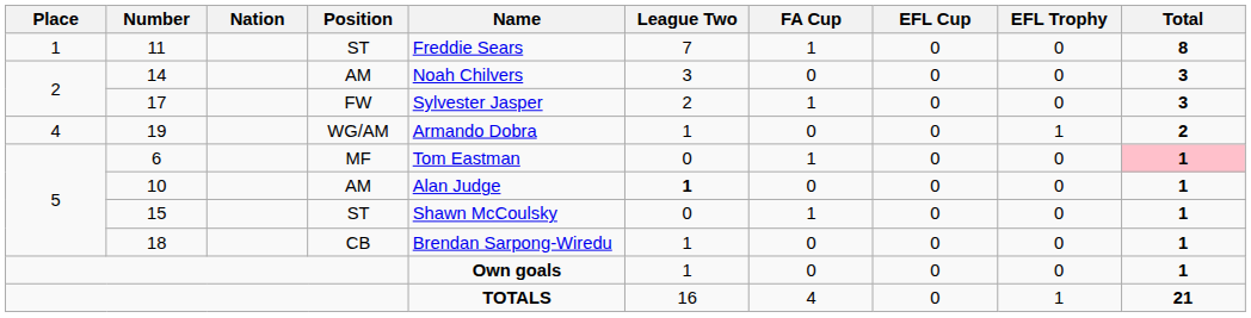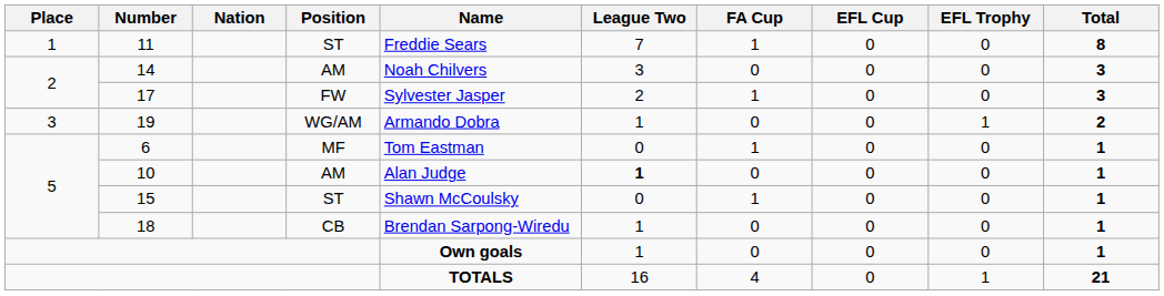 <table class="wikitable" style="font-size: 95%; text-align: center;">
 <tr>
 <th width=80>Place</th>
 <th width=80>Number</th>
 <th width=80>Nation</th>
 <th width=80>Position</th>
 <th width=180>Name</th>
 <th width=100>League Two</th>
 <th width=100>FA Cup</th>
 <th width=100>EFL Cup</th>
 <th width=100>EFL Trophy</th>
 <th width=100>Total</th>
 </tr>
 <tr>
 <td>1</td>
 <td>11</td>
 <td></td>
 <td>ST</td>
 <td align="left"><a href='#'>Freddie Sears</a></td>
 <td>7</td>
 <td>1</td>
 <td>0</td>
 <td>0</td>
 <td><strong>8</strong></td>
 </tr>
 <tr>
 <td rowspan=2>2</td>
 <td>14</td>
 <td></td>
 <td>AM</td>
 <td align="left"><a href='#'>Noah Chilvers</a></td>
 <td>3</td>
 <td>0</td>
 <td>0</td>
 <td>0</td>
 <td><strong>3</strong></td>
 </tr>
 <tr>
 <td>17</td>
 <td></td>
 <td>FW</td>
 <td align="left"><a href='#'>Sylvester Jasper</a></td>
 <td>2</td>
 <td>1</td>
 <td>0</td>
 <td>0</td>
 <td><strong>3</strong></td>
 </tr>
 <tr>
-<td>4</td>
+<td>3</td>
 <td>19</td>
 <td></td>
 <td>WG/AM</td>
 <td align="left"><a href='#'>Armando Dobra</a></td>
 <td>1</td>
 <td>0</td>
 <td>0</td>
 <td>1</td>
 <td><strong>2</strong></td>
 </tr>
 <tr>
 <td rowspan="4">5</td>
 <td>6</td>
 <td></td>
 <td>MF</td>
 <td align="left"><a href='#'>Tom Eastman</a></td>
 <td>0</td>
 <td>1</td>
 <td>0</td>
 <td>0</td>
-<td style="background: pink;"><strong>1</strong></td>
+<td><strong>1</strong></td>
 </tr>
 <tr>
 <td>10</td>
 <td></td>
 <td>AM</td>
 <td align="left"><a href='#'>Alan Judge</a></td>
 <td><strong>1</strong></td>
 <td>0</td>
 <td>0</td>
 <td>0</td>
 <td><strong>1</strong></td>
 </tr>
 <tr>
 <td>15</td>
 <td></td>
 <td>ST</td>
 <td align="left"><a href='#'>Shawn McCoulsky</a></td>
 <td>0</td>
 <td>1</td>
 <td>0</td>
 <td>0</td>
 <td><strong>1</strong></td>
 </tr>
 <tr>
 <td>18</td>
 <td></td>
 <td>CB</td>
 <td align="left"><a href='#'>Brendan Sarpong-Wiredu</a></td>
 <td>1</td>
 <td>0</td>
 <td>0</td>
 <td>0</td>
 <td><strong>1</strong></td>
 </tr>
 <tr>
 <td colspan="4"></td>
 <td><strong>Own goals</strong></td>
 <td>1</td>
 <td>0</td>
 <td>0</td>
 <td>0</td>
 <td><strong>1</strong></td>
 </tr>
 <tr>
 <td colspan="4"></td>
 <td><strong>TOTALS</strong></td>
 <td>16</td>
 <td>4</td>
 <td>0</td>
 <td>1</td>
 <td><strong>21</strong></td>
 </tr>
 </table>
